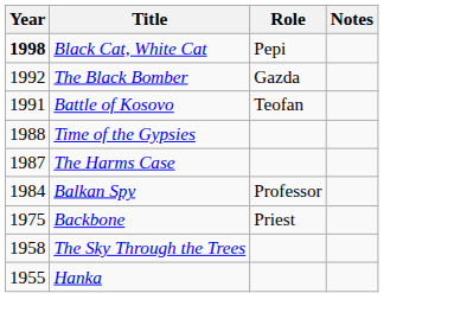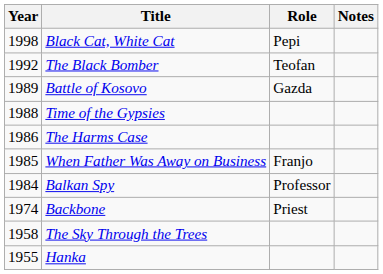 <table class="wikitable sortable">
 <tr>
 <th>Year</th>
 <th>Title</th>
 <th>Role</th>
 <th class="unsortable">Notes</th>
 </tr>
 <tr>
-<td><strong>1998</strong></td>
+<td>1998</td>
 <td><em><a href='#'>Black Cat, White Cat</a></em></td>
 <td>Pepi</td>
 <td></td>
 </tr>
 <tr>
 <td>1992</td>
 <td><em><a href='#'>The Black Bomber</a></em></td>
-<td>Gazda</td>
+<td>Teofan</td>
 <td></td>
 </tr>
 <tr>
-<td>1991</td>
+<td>1989</td>
 <td><em><a href='#'>Battle of Kosovo</a></em></td>
-<td>Teofan</td>
+<td>Gazda</td>
 <td></td>
 </tr>
 <tr>
 <td>1988</td>
 <td><em><a href='#'>Time of the Gypsies</a></em></td>
 <td></td>
 <td></td>
 </tr>
 <tr>
-<td>1987</td>
+<td>1986</td>
 <td><em><a href='#'>The Harms Case</a></em></td>
 <td></td>
+<td></td>
+</tr>
+<tr>
+<td>1985</td>
+<td><em><a href='#'>When Father Was Away on Business</a></em></td>
+<td>Franjo</td>
 <td></td>
 </tr>
 <tr>
 <td>1984</td>
 <td><em><a href='#'>Balkan Spy</a></em></td>
 <td>Professor</td>
 <td></td>
 </tr>
 <tr>
-<td>1975</td>
+<td>1974</td>
 <td><em><a href='#'>Backbone</a></em></td>
 <td>Priest</td>
 <td></td>
 </tr>
 <tr>
 <td>1958</td>
 <td><em><a href='#'>The Sky Through the Trees</a></em></td>
 <td></td>
 <td></td>
 </tr>
 <tr>
 <td>1955</td>
 <td><em><a href='#'>Hanka</a></em></td>
 <td></td>
 <td></td>
 </tr>
 </table>
